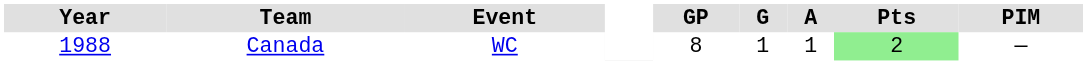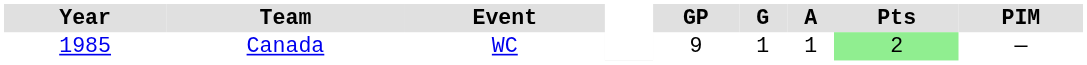 <table border="0" cellpadding="1" cellspacing="0" style="text-align:center; width:50em">
 <tr ALIGN="center" bgcolor="#e0e0e0">
 <th>Year</th>
 <th>Team</th>
 <th>Event</th>
 <th rowspan="99" bgcolor="#ffffff"> </th>
 <th>GP</th>
 <th>G</th>
 <th>A</th>
 <th>Pts</th>
 <th>PIM</th>
 </tr>
 <tr>
-<td><a href='#'>1988</a></td>
+<td><a href='#'>1985</a></td>
 <td><a href='#'>Canada</a></td>
 <td><a href='#'>WC</a></td>
-<td>8</td>
+<td>9</td>
 <td>1</td>
 <td>1</td>
 <td style="background: lightgreen;">2</td>
 <td>—</td>
 </tr>
 </table>
